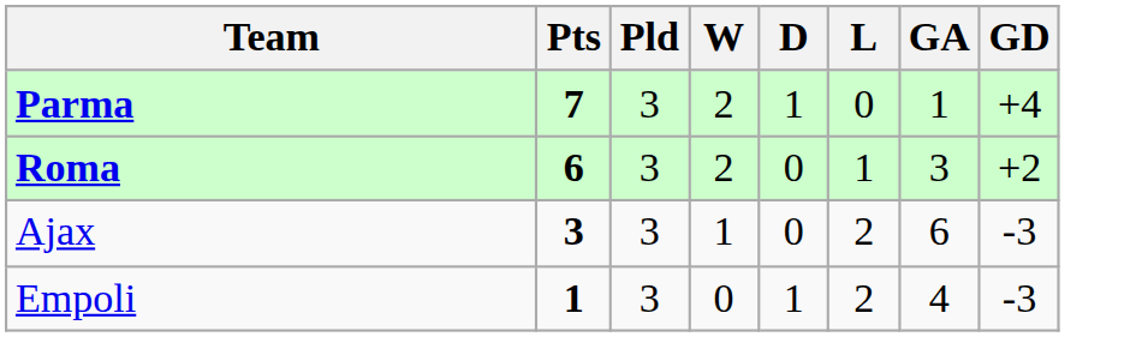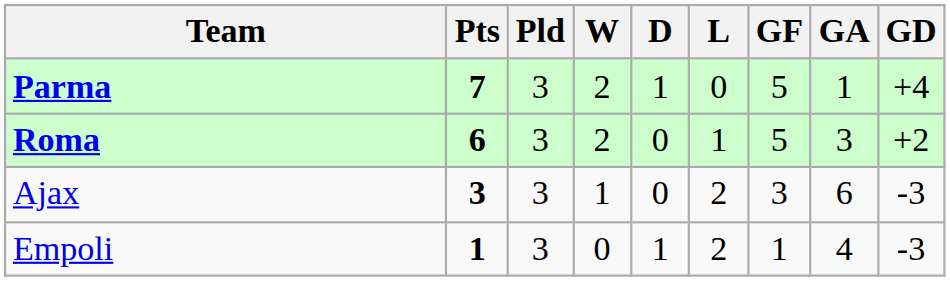 <table class="wikitable" style="text-align:center;">
 <tr>
 <th width=200>Team</th>
 <th width=20>Pts</th>
 <th width=20>Pld</th>
 <th width=20>W</th>
 <th width=20>D</th>
 <th width=20>L</th>
+<th width=20>GF</th>
 <th width=20>GA</th>
 <th width=20>GD</th>
 </tr>
 <tr style="background:#ccffcc">
 <td style="text-align:left"><strong> <a href='#'>Parma</a></strong></td>
 <td><strong>7</strong></td>
 <td>3</td>
 <td>2</td>
 <td>1</td>
 <td>0</td>
+<td>5</td>
 <td>1</td>
 <td>+4</td>
 </tr>
 <tr style="background:#ccffcc">
 <td style="text-align:left"><strong> <a href='#'>Roma</a></strong></td>
 <td><strong>6</strong></td>
 <td>3</td>
 <td>2</td>
 <td>0</td>
 <td>1</td>
+<td>5</td>
 <td>3</td>
 <td>+2</td>
 </tr>
 <tr>
 <td style="text-align:left"> <a href='#'>Ajax</a></td>
 <td><strong>3</strong></td>
 <td>3</td>
 <td>1</td>
 <td>0</td>
 <td>2</td>
+<td>3</td>
 <td>6</td>
 <td>-3</td>
 </tr>
 <tr>
 <td style="text-align:left"> <a href='#'>Empoli</a></td>
 <td><strong>1</strong></td>
 <td>3</td>
 <td>0</td>
 <td>1</td>
 <td>2</td>
+<td>1</td>
 <td>4</td>
 <td>-3</td>
 </tr>
 </table>
